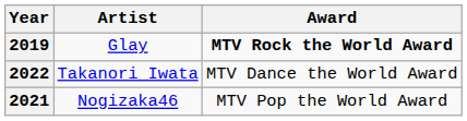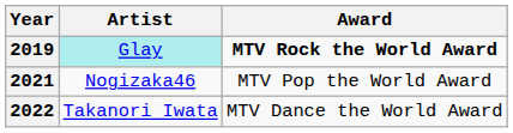 <table class="wikitable mw-collapsible mw-collapsed" style="font-size:small; text-align:center">
 <tr>
 <th>Year</th>
 <th>Artist</th>
 <th>Award</th>
 </tr>
 <tr>
 <th>2019</th>
-<td><a href='#'>Glay</a></td>
+<td style="background: paleturquoise;"><a href='#'>Glay</a></td>
 <td><strong>MTV Rock the World Award</strong></td>
+</tr>
+<tr>
+<th>2021</th>
+<td><a href='#'>Nogizaka46</a></td>
+<td>MTV Pop the World Award</td>
 </tr>
 <tr>
 <th>2022</th>
 <td><a href='#'>Takanori Iwata</a></td>
 <td>MTV Dance the World Award</td>
 </tr>
-<tr>
-<th>2021</th>
-<td><a href='#'>Nogizaka46</a></td>
-<td>MTV Pop the World Award</td>
-</tr>
 </table>
